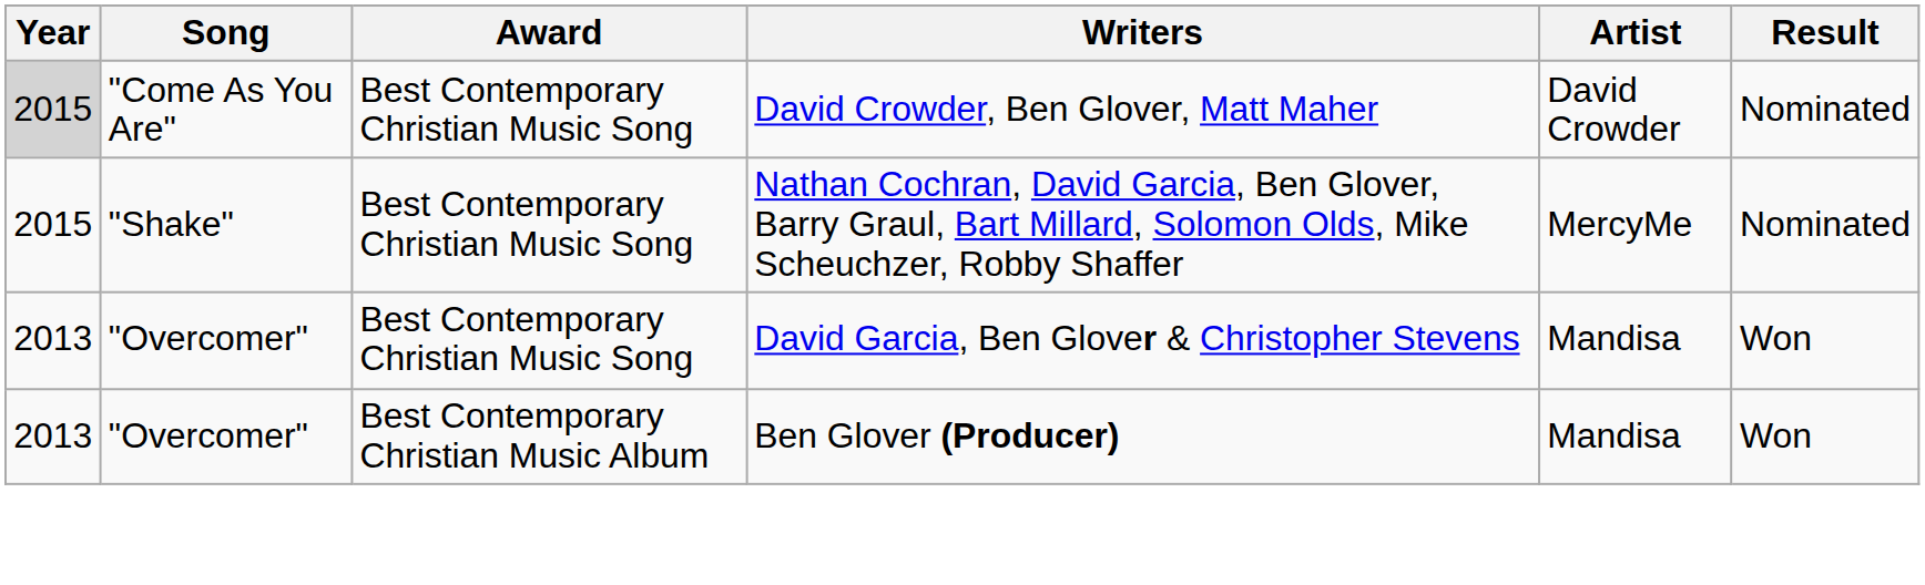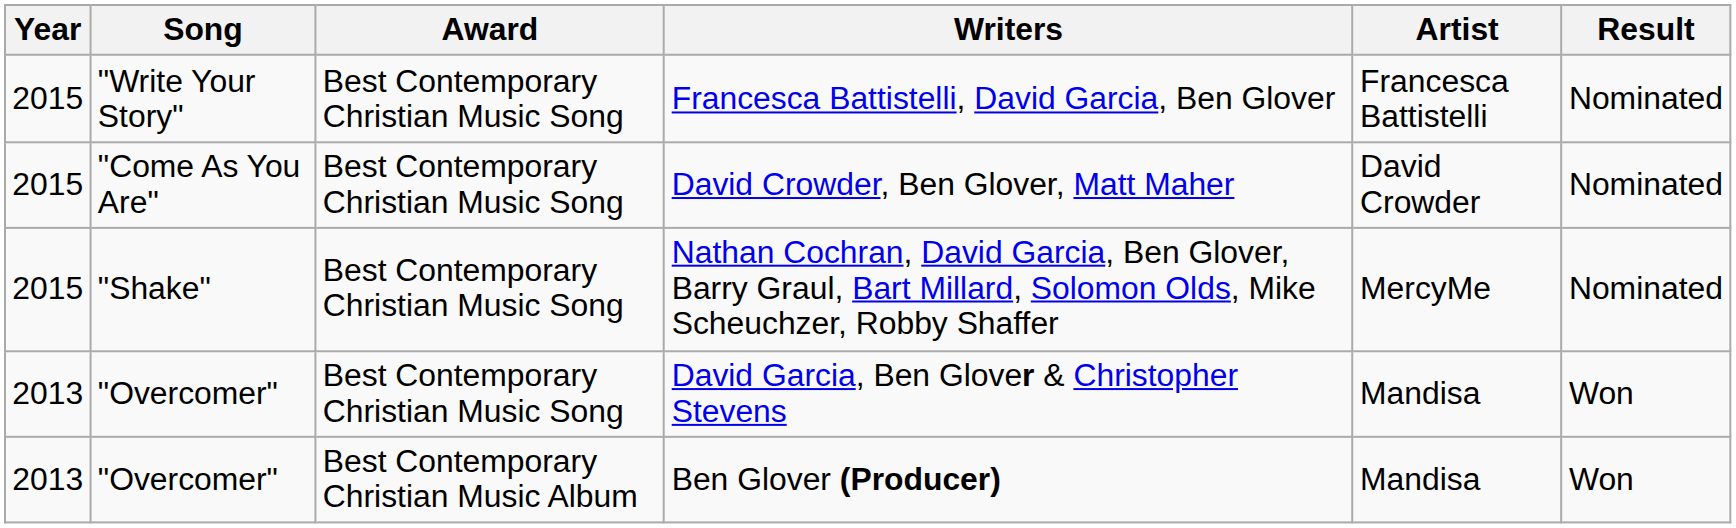 <table class="wikitable">
 <tr>
 <th>Year</th>
 <th>Song</th>
 <th>Award</th>
 <th>Writers</th>
 <th>Artist</th>
 <th>Result</th>
 </tr>
 <tr>
-<td style="background: lightgrey;">2015</td>
+<td>2015</td>
+<td>"Write Your Story"</td>
+<td>Best Contemporary Christian Music Song</td>
+<td><a href='#'>Francesca Battistelli</a>, <a href='#'>David Garcia</a>, Ben Glover</td>
+<td>Francesca Battistelli</td>
+<td>Nominated</td>
+</tr>
+<tr>
+<td>2015</td>
 <td>"Come As You Are"</td>
 <td>Best Contemporary Christian Music Song</td>
 <td><a href='#'>David Crowder</a>, Ben Glover, <a href='#'>Matt Maher</a></td>
 <td>David Crowder</td>
 <td>Nominated</td>
 </tr>
 <tr>
 <td>2015</td>
 <td>"Shake"</td>
 <td>Best Contemporary Christian Music Song</td>
 <td><a href='#'>Nathan Cochran</a>, <a href='#'>David Garcia</a>, Ben Glover, Barry Graul, <a href='#'>Bart Millard</a>, <a href='#'>Solomon Olds</a>, Mike Scheuchzer, Robby Shaffer</td>
 <td>MercyMe</td>
 <td>Nominated</td>
 </tr>
 <tr>
 <td>2013</td>
 <td>"Overcomer"</td>
 <td>Best Contemporary Christian Music Song</td>
 <td><a href='#'>David Garcia</a>, Ben Glove<strong>r</strong> & <a href='#'>Christopher Stevens</a></td>
 <td>Mandisa</td>
 <td>Won</td>
 </tr>
 <tr>
 <td>2013</td>
 <td>"Overcomer"</td>
 <td>Best Contemporary Christian Music Album</td>
 <td>Ben Glover <strong>(Producer)</strong></td>
 <td>Mandisa</td>
 <td>Won</td>
 </tr>
 </table>
